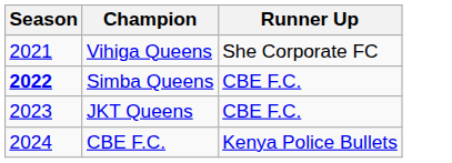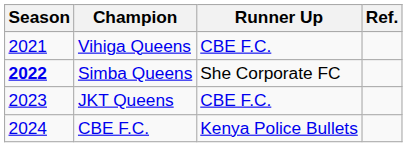 <table class="wikitable">
 <tr>
 <th>Season</th>
 <th>Champion</th>
 <th>Runner Up</th>
+<th>Ref.</th>
 </tr>
 <tr>
 <td><a href='#'>2021</a></td>
 <td> <a href='#'>Vihiga Queens</a></td>
-<td> She Corporate FC</td>
+<td> <a href='#'>CBE F.C.</a></td>
+<td></td>
 </tr>
 <tr>
 <td><strong><a href='#'>2022</a></strong></td>
 <td> <a href='#'>Simba Queens</a></td>
-<td> <a href='#'>CBE F.C.</a></td>
+<td> She Corporate FC</td>
+<td></td>
 </tr>
 <tr>
 <td><a href='#'>2023</a></td>
 <td> <a href='#'>JKT Queens</a></td>
 <td> <a href='#'>CBE F.C.</a></td>
+<td></td>
 </tr>
 <tr>
 <td><a href='#'>2024</a></td>
 <td> <a href='#'>CBE F.C.</a></td>
 <td> <a href='#'>Kenya Police Bullets</a></td>
+<td></td>
 </tr>
 </table>
